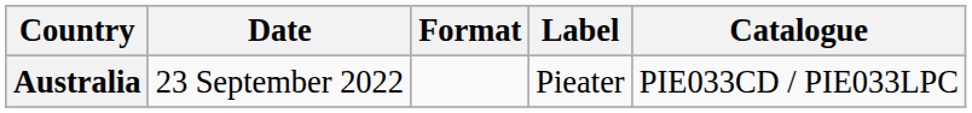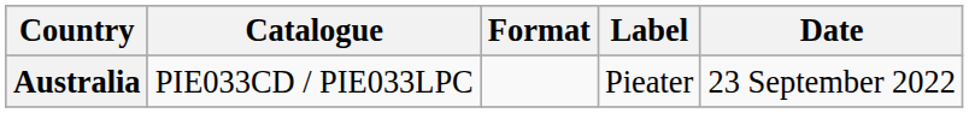 <table class="wikitable plainrowheaders">
 <tr>
 <th>Country</th>
-<th>Date</th>
+<th>Catalogue</th>
 <th>Format</th>
 <th>Label</th>
-<th>Catalogue</th>
+<th>Date</th>
 </tr>
 <tr>
 <th scope="row">Australia</th>
-<td>23 September 2022</td>
+<td>PIE033CD / PIE033LPC</td>
 <td></td>
 <td>Pieater</td>
-<td>PIE033CD / PIE033LPC</td>
+<td>23 September 2022</td>
 </tr>
 </table>
